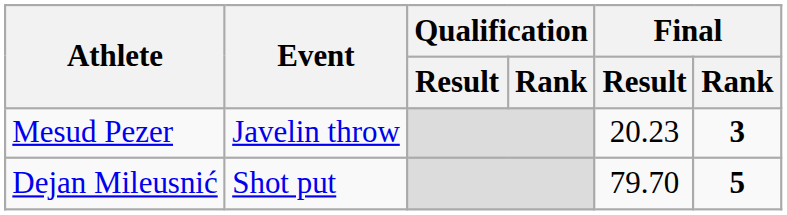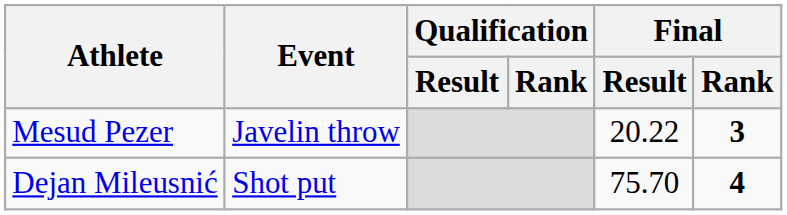 <table class="wikitable" style="text-align:center; font-size:90%">
 <tr>
 <th rowspan="2">Athlete</th>
 <th rowspan="2">Event</th>
 <th colspan="2">Qualification</th>
 <th colspan="2">Final</th>
 </tr>
 <tr>
 <th>Result</th>
 <th>Rank</th>
 <th>Result</th>
 <th>Rank</th>
 </tr>
 <tr>
 <td align="left"><a href='#'>Mesud Pezer</a></td>
 <td align="left"><a href='#'>Javelin throw</a></td>
 <td colspan=2 bgcolor=#DCDCDC></td>
-<td>20.23</td>
+<td>20.22</td>
 <td><strong>3</strong></td>
 </tr>
 <tr>
 <td align="left"><a href='#'>Dejan Mileusnić</a></td>
 <td align="left"><a href='#'>Shot put</a></td>
 <td colspan=2 bgcolor=#DCDCDC></td>
-<td>79.70</td>
-<td><strong>5</strong></td>
+<td>75.70</td>
+<td><strong>4</strong></td>
 </tr>
 </table>
